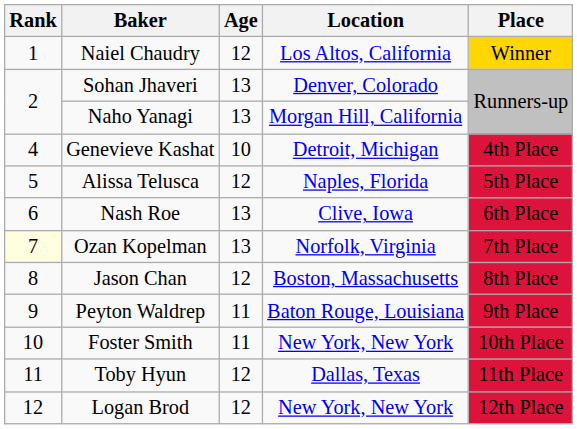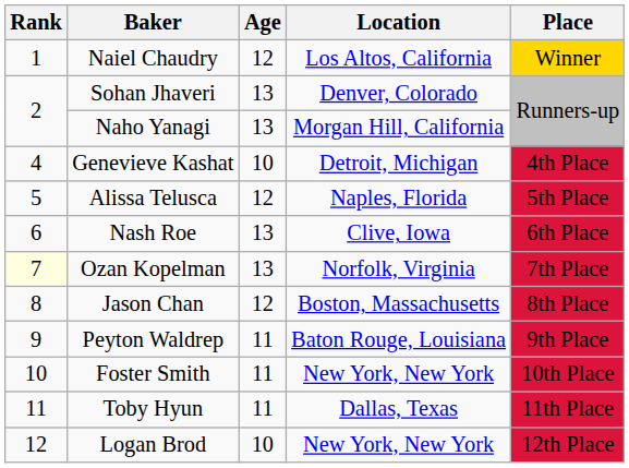 <table class="wikitable" style="text-align:center;">
 <tr>
 <th>Rank</th>
 <th>Baker</th>
 <th>Age</th>
 <th>Location</th>
 <th>Place</th>
 </tr>
 <tr>
 <td>1</td>
 <td>Naiel Chaudry</td>
 <td>12</td>
 <td><a href='#'>Los Altos, California</a></td>
 <td style="background:gold">Winner</td>
 </tr>
 <tr>
 <td rowspan="2">2</td>
 <td>Sohan Jhaveri</td>
 <td>13</td>
 <td><a href='#'>Denver, Colorado</a></td>
 <td rowspan="2" style="background:silver">Runners-up</td>
 </tr>
 <tr>
 <td>Naho Yanagi</td>
 <td>13</td>
 <td><a href='#'>Morgan Hill, California</a></td>
 </tr>
 <tr>
 <td>4</td>
 <td>Genevieve Kashat</td>
 <td>10</td>
 <td><a href='#'>Detroit, Michigan</a></td>
 <td style="background:crimson">4th Place</td>
 </tr>
 <tr>
 <td>5</td>
 <td>Alissa Telusca</td>
 <td>12</td>
 <td><a href='#'>Naples, Florida</a></td>
 <td style="background:crimson">5th Place</td>
 </tr>
 <tr>
 <td>6</td>
 <td>Nash Roe</td>
 <td>13</td>
 <td><a href='#'>Clive, Iowa</a></td>
 <td style="background:crimson">6th Place</td>
 </tr>
 <tr>
 <td style="background: lightyellow;">7</td>
 <td>Ozan Kopelman</td>
 <td>13</td>
 <td><a href='#'>Norfolk, Virginia</a></td>
 <td style="background:crimson">7th Place</td>
 </tr>
 <tr>
 <td>8</td>
 <td>Jason Chan</td>
 <td>12</td>
 <td><a href='#'>Boston, Massachusetts</a></td>
 <td style="background:crimson">8th Place</td>
 </tr>
 <tr>
 <td>9</td>
 <td>Peyton Waldrep</td>
 <td>11</td>
 <td><a href='#'>Baton Rouge, Louisiana</a></td>
 <td style="background:crimson">9th Place</td>
 </tr>
 <tr>
 <td>10</td>
 <td>Foster Smith</td>
 <td>11</td>
 <td><a href='#'>New York, New York</a></td>
 <td style="background:crimson">10th Place</td>
 </tr>
 <tr>
 <td>11</td>
 <td>Toby Hyun</td>
-<td>12</td>
+<td>11</td>
 <td><a href='#'>Dallas, Texas</a></td>
 <td style="background:crimson">11th Place</td>
 </tr>
 <tr>
 <td>12</td>
 <td>Logan Brod</td>
-<td>12</td>
+<td>10</td>
 <td><a href='#'>New York, New York</a></td>
 <td style="background:crimson;">12th Place</td>
 </tr>
 </table>
